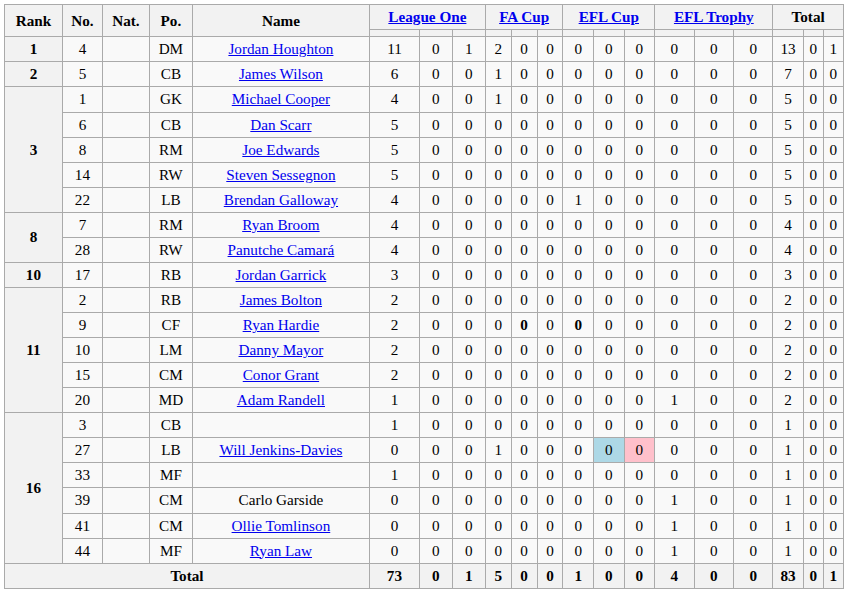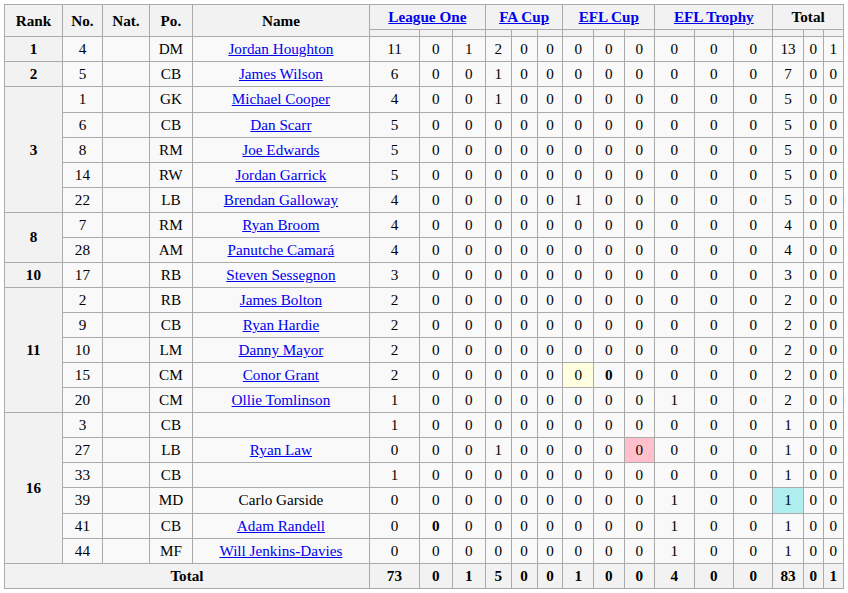 <table class="wikitable" style="text-align:center; font-size:95%; width:95%;">
 <tr>
 <th rowspan=2>Rank</th>
 <th rowspan=2>No.</th>
 <th rowspan=2>Nat.</th>
 <th rowspan=2>Po.</th>
 <th rowspan=2>Name</th>
 <th colspan=3><a href='#'>League One</a></th>
 <th colspan=3><a href='#'>FA Cup</a></th>
 <th colspan=3><a href='#'>EFL Cup</a></th>
 <th colspan=3><a href='#'>EFL Trophy</a></th>
 <th colspan=3>Total</th>
 </tr>
 <tr>
 <th></th>
 <th></th>
 <th></th>
 <th></th>
 <th></th>
 <th></th>
 <th></th>
 <th></th>
 <th></th>
 <th></th>
 <th></th>
 <th></th>
 <th></th>
 <th></th>
 <th></th>
 </tr>
 <tr>
 <th rowspan=1>1</th>
 <td>4</td>
 <td></td>
 <td>DM</td>
 <td><a href='#'>Jordan Houghton</a></td>
 <td>11</td>
 <td>0</td>
 <td>1</td>
 <td>2</td>
 <td>0</td>
 <td>0</td>
 <td>0</td>
 <td>0</td>
 <td>0</td>
 <td>0</td>
 <td>0</td>
 <td>0</td>
 <td>13</td>
 <td>0</td>
 <td>1</td>
 </tr>
 <tr>
 <th rowspan=1>2</th>
 <td>5</td>
 <td></td>
 <td>CB</td>
 <td><a href='#'>James Wilson</a></td>
 <td>6</td>
 <td>0</td>
 <td>0</td>
 <td>1</td>
 <td>0</td>
 <td>0</td>
 <td>0</td>
 <td>0</td>
 <td>0</td>
 <td>0</td>
 <td>0</td>
 <td>0</td>
 <td>7</td>
 <td>0</td>
 <td>0</td>
 </tr>
 <tr>
 <th rowspan=5>3</th>
 <td>1</td>
 <td></td>
 <td>GK</td>
 <td><a href='#'>Michael Cooper</a></td>
 <td>4</td>
 <td>0</td>
 <td>0</td>
 <td>1</td>
 <td>0</td>
 <td>0</td>
 <td>0</td>
 <td>0</td>
 <td>0</td>
 <td>0</td>
 <td>0</td>
 <td>0</td>
 <td>5</td>
 <td>0</td>
 <td>0</td>
 </tr>
 <tr>
 <td>6</td>
 <td></td>
 <td>CB</td>
 <td><a href='#'>Dan Scarr</a></td>
 <td>5</td>
 <td>0</td>
 <td>0</td>
 <td>0</td>
 <td>0</td>
 <td>0</td>
 <td>0</td>
 <td>0</td>
 <td>0</td>
 <td>0</td>
 <td>0</td>
 <td>0</td>
 <td>5</td>
 <td>0</td>
 <td>0</td>
 </tr>
 <tr>
 <td>8</td>
 <td></td>
 <td>RM</td>
 <td><a href='#'>Joe Edwards</a></td>
 <td>5</td>
 <td>0</td>
 <td>0</td>
 <td>0</td>
 <td>0</td>
 <td>0</td>
 <td>0</td>
 <td>0</td>
 <td>0</td>
 <td>0</td>
 <td>0</td>
 <td>0</td>
 <td>5</td>
 <td>0</td>
 <td>0</td>
 </tr>
 <tr>
 <td>14</td>
 <td></td>
 <td>RW</td>
-<td><a href='#'>Steven Sessegnon</a></td>
+<td><a href='#'>Jordan Garrick</a></td>
 <td>5</td>
 <td>0</td>
 <td>0</td>
 <td>0</td>
 <td>0</td>
 <td>0</td>
 <td>0</td>
 <td>0</td>
 <td>0</td>
 <td>0</td>
 <td>0</td>
 <td>0</td>
 <td>5</td>
 <td>0</td>
 <td>0</td>
 </tr>
 <tr>
 <td>22</td>
 <td></td>
 <td>LB</td>
 <td><a href='#'>Brendan Galloway</a></td>
 <td>4</td>
 <td>0</td>
 <td>0</td>
 <td>0</td>
 <td>0</td>
 <td>0</td>
 <td>1</td>
 <td>0</td>
 <td>0</td>
 <td>0</td>
 <td>0</td>
 <td>0</td>
 <td>5</td>
 <td>0</td>
 <td>0</td>
 </tr>
 <tr>
 <th rowspan=2>8</th>
 <td>7</td>
 <td></td>
 <td>RM</td>
 <td><a href='#'>Ryan Broom</a></td>
 <td>4</td>
 <td>0</td>
 <td>0</td>
 <td>0</td>
 <td>0</td>
 <td>0</td>
 <td>0</td>
 <td>0</td>
 <td>0</td>
 <td>0</td>
 <td>0</td>
 <td>0</td>
 <td>4</td>
 <td>0</td>
 <td>0</td>
 </tr>
 <tr>
 <td>28</td>
 <td></td>
-<td>RW</td>
+<td>AM</td>
 <td><a href='#'>Panutche Camará</a></td>
 <td>4</td>
 <td>0</td>
 <td>0</td>
 <td>0</td>
 <td>0</td>
 <td>0</td>
 <td>0</td>
 <td>0</td>
 <td>0</td>
 <td>0</td>
 <td>0</td>
 <td>0</td>
 <td>4</td>
 <td>0</td>
 <td>0</td>
 </tr>
 <tr>
 <th rowspan=1>10</th>
 <td>17</td>
 <td></td>
 <td>RB</td>
-<td><a href='#'>Jordan Garrick</a></td>
+<td><a href='#'>Steven Sessegnon</a></td>
 <td>3</td>
 <td>0</td>
 <td>0</td>
 <td>0</td>
 <td>0</td>
 <td>0</td>
 <td>0</td>
 <td>0</td>
 <td>0</td>
 <td>0</td>
 <td>0</td>
 <td>0</td>
 <td>3</td>
 <td>0</td>
 <td>0</td>
 </tr>
 <tr>
 <th rowspan=5>11</th>
 <td>2</td>
 <td></td>
 <td>RB</td>
 <td><a href='#'>James Bolton</a></td>
 <td>2</td>
 <td>0</td>
 <td>0</td>
 <td>0</td>
 <td>0</td>
 <td>0</td>
 <td>0</td>
 <td>0</td>
 <td>0</td>
 <td>0</td>
 <td>0</td>
 <td>0</td>
 <td>2</td>
 <td>0</td>
 <td>0</td>
 </tr>
 <tr>
 <td>9</td>
 <td></td>
-<td>CF</td>
+<td>CB</td>
 <td><a href='#'>Ryan Hardie</a></td>
 <td>2</td>
 <td>0</td>
 <td>0</td>
 <td>0</td>
-<td><strong>0</strong></td>
 <td>0</td>
-<td><strong>0</strong></td>
+<td>0</td>
+<td>0</td>
 <td>0</td>
 <td>0</td>
 <td>0</td>
 <td>0</td>
 <td>0</td>
 <td>2</td>
 <td>0</td>
 <td>0</td>
 </tr>
 <tr>
 <td>10</td>
 <td></td>
 <td>LM</td>
 <td><a href='#'>Danny Mayor</a></td>
 <td>2</td>
 <td>0</td>
 <td>0</td>
 <td>0</td>
 <td>0</td>
 <td>0</td>
 <td>0</td>
 <td>0</td>
 <td>0</td>
 <td>0</td>
 <td>0</td>
 <td>0</td>
 <td>2</td>
 <td>0</td>
 <td>0</td>
 </tr>
 <tr>
 <td>15</td>
 <td></td>
 <td>CM</td>
 <td><a href='#'>Conor Grant</a></td>
 <td>2</td>
 <td>0</td>
 <td>0</td>
 <td>0</td>
 <td>0</td>
 <td>0</td>
-<td>0</td>
-<td>0</td>
+<td style="background: lightyellow;">0</td>
+<td><strong>0</strong></td>
 <td>0</td>
 <td>0</td>
 <td>0</td>
 <td>0</td>
 <td>2</td>
 <td>0</td>
 <td>0</td>
 </tr>
 <tr>
 <td>20</td>
 <td></td>
-<td>MD</td>
-<td><a href='#'>Adam Randell</a></td>
+<td>CM</td>
+<td><a href='#'>Ollie Tomlinson</a></td>
 <td>1</td>
 <td>0</td>
 <td>0</td>
 <td>0</td>
 <td>0</td>
 <td>0</td>
 <td>0</td>
 <td>0</td>
 <td>0</td>
 <td>1</td>
 <td>0</td>
 <td>0</td>
 <td>2</td>
 <td>0</td>
 <td>0</td>
 </tr>
 <tr>
 <th rowspan=6>16</th>
 <td>3</td>
 <td></td>
 <td>CB</td>
 <td></td>
 <td>1</td>
 <td>0</td>
 <td>0</td>
 <td>0</td>
 <td>0</td>
 <td>0</td>
 <td>0</td>
 <td>0</td>
 <td>0</td>
 <td>0</td>
 <td>0</td>
 <td>0</td>
 <td>1</td>
 <td>0</td>
 <td>0</td>
 </tr>
 <tr>
 <td>27</td>
 <td></td>
 <td>LB</td>
-<td><a href='#'>Will Jenkins-Davies</a></td>
+<td><a href='#'>Ryan Law</a></td>
 <td>0</td>
 <td>0</td>
 <td>0</td>
 <td>1</td>
 <td>0</td>
 <td>0</td>
 <td>0</td>
-<td style="background: lightblue;">0</td>
+<td>0</td>
 <td style="background: pink;">0</td>
 <td>0</td>
 <td>0</td>
 <td>0</td>
 <td>1</td>
 <td>0</td>
 <td>0</td>
 </tr>
 <tr>
 <td>33</td>
 <td></td>
-<td>MF</td>
+<td>CB</td>
 <td></td>
 <td>1</td>
 <td>0</td>
 <td>0</td>
 <td>0</td>
 <td>0</td>
 <td>0</td>
 <td>0</td>
 <td>0</td>
 <td>0</td>
 <td>0</td>
 <td>0</td>
 <td>0</td>
 <td>1</td>
 <td>0</td>
 <td>0</td>
 </tr>
 <tr>
 <td>39</td>
 <td></td>
-<td>CM</td>
+<td>MD</td>
 <td>Carlo Garside</td>
 <td>0</td>
 <td>0</td>
 <td>0</td>
 <td>0</td>
 <td>0</td>
 <td>0</td>
 <td>0</td>
 <td>0</td>
 <td>0</td>
 <td>1</td>
 <td>0</td>
 <td>0</td>
-<td>1</td>
+<td style="background: paleturquoise;">1</td>
 <td>0</td>
 <td>0</td>
 </tr>
 <tr>
 <td>41</td>
 <td></td>
-<td>CM</td>
-<td><a href='#'>Ollie Tomlinson</a></td>
+<td>CB</td>
+<td><a href='#'>Adam Randell</a></td>
 <td>0</td>
-<td>0</td>
+<td><strong>0</strong></td>
 <td>0</td>
 <td>0</td>
 <td>0</td>
 <td>0</td>
 <td>0</td>
 <td>0</td>
 <td>0</td>
 <td>1</td>
 <td>0</td>
 <td>0</td>
 <td>1</td>
 <td>0</td>
 <td>0</td>
 </tr>
 <tr>
 <td>44</td>
 <td></td>
 <td>MF</td>
-<td><a href='#'>Ryan Law</a></td>
+<td><a href='#'>Will Jenkins-Davies</a></td>
 <td>0</td>
 <td>0</td>
 <td>0</td>
 <td>0</td>
 <td>0</td>
 <td>0</td>
 <td>0</td>
 <td>0</td>
 <td>0</td>
 <td>1</td>
 <td>0</td>
 <td>0</td>
 <td>1</td>
 <td>0</td>
 <td>0</td>
 </tr>
 <tr>
 <th colspan=5>Total</th>
 <th>73</th>
 <th>0</th>
 <th>1</th>
 <th>5</th>
 <th>0</th>
 <th>0</th>
 <th>1</th>
 <th>0</th>
 <th>0</th>
 <th>4</th>
 <th>0</th>
 <th>0</th>
 <th>83</th>
 <th>0</th>
 <th>1</th>
 </tr>
 </table>
